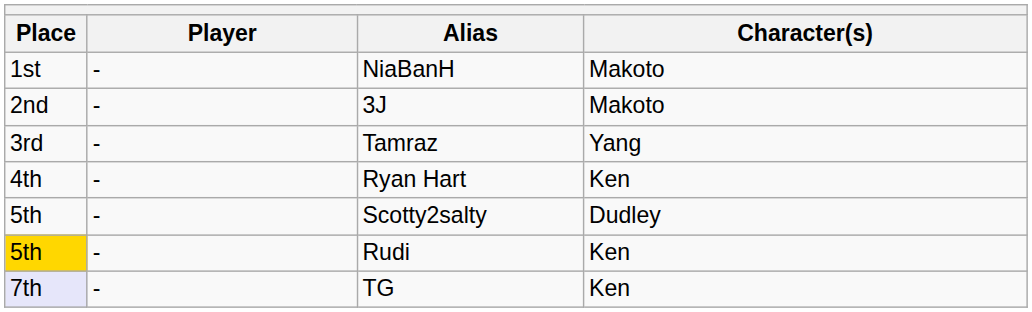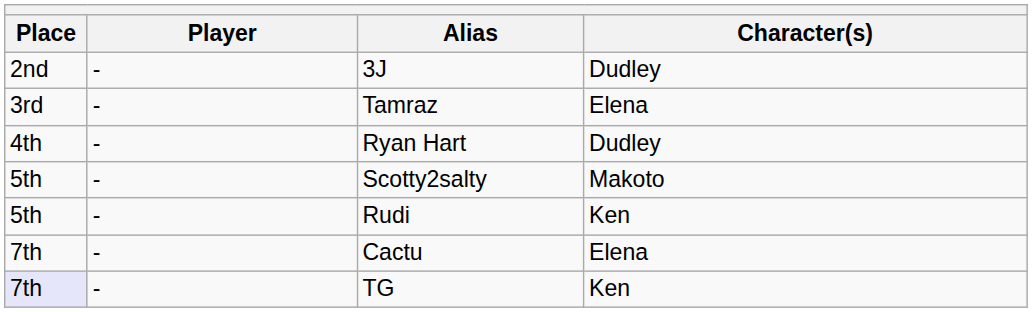 <table class="wikitable">
 <tr>
 <th colspan="4"><em></em> <em></em></th>
 </tr>
 <tr>
 <th style="width:50px;">Place</th>
 <th style="width:180px;">Player</th>
 <th style="width:150px;">Alias</th>
 <th style="width:300px;">Character(s)</th>
 </tr>
 <tr>
-<td>1st</td>
-<td> -</td>
-<td>NiaBanH</td>
-<td>Makoto</td>
-</tr>
-<tr>
 <td>2nd</td>
 <td> -</td>
 <td>3J</td>
-<td>Makoto</td>
+<td>Dudley</td>
 </tr>
 <tr>
 <td>3rd</td>
 <td> -</td>
 <td>Tamraz</td>
-<td>Yang</td>
+<td>Elena</td>
 </tr>
 <tr>
 <td>4th</td>
 <td> -</td>
 <td>Ryan Hart</td>
-<td>Ken</td>
+<td>Dudley</td>
 </tr>
 <tr>
 <td>5th</td>
 <td> -</td>
 <td>Scotty2salty</td>
-<td>Dudley</td>
+<td>Makoto</td>
 </tr>
 <tr>
-<td style="background: gold;">5th</td>
+<td>5th</td>
 <td> -</td>
 <td>Rudi</td>
 <td>Ken</td>
+</tr>
+<tr>
+<td>7th</td>
+<td> -</td>
+<td>Cactu</td>
+<td>Elena</td>
 </tr>
 <tr>
 <td style="background: lavender;">7th</td>
 <td> -</td>
 <td>TG</td>
 <td>Ken</td>
 </tr>
 </table>
